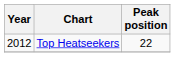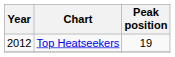 <table class="wikitable">
 <tr>
 <th>Year</th>
 <th>Chart</th>
 <th>Peak<br>position</th>
 </tr>
 <tr>
 <td>2012</td>
 <td><a href='#'>Top Heatseekers</a></td>
-<td style="text-align:center">22</td>
+<td style="text-align:center">19</td>
 </tr>
 <tr>
 </tr>
 </table>
